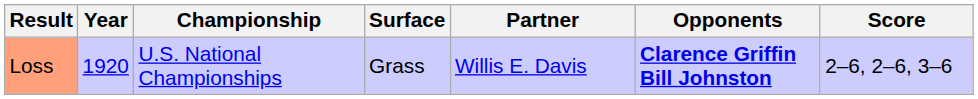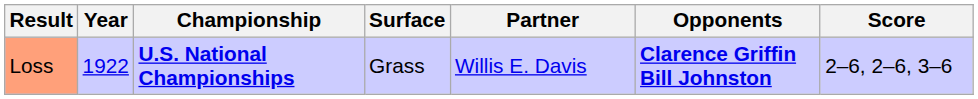 <table class="sortable wikitable">
 <tr>
 <th>Result</th>
 <th style="width:30px">Year</th>
 <th style="width:170px">Championship</th>
 <th style="width:50px">Surface</th>
 <th style="width:135px">Partner</th>
 <th style="width:135px">Opponents</th>
 <th style="width:110px" class="unsortable">Score</th>
 </tr>
 <tr bgcolor="#CCCCFF">
 <td style="background:#ffa07a;">Loss</td>
-<td><a href='#'>1920</a></td>
-<td><a href='#'>U.S. National Championships</a></td>
+<td><a href='#'>1922</a></td>
+<td><strong><a href='#'>U.S. National Championships</a></strong></td>
 <td>Grass</td>
 <td> <a href='#'>Willis E. Davis</a></td>
 <td><strong> <a href='#'>Clarence Griffin</a> <br>  <a href='#'>Bill Johnston</a></strong></td>
 <td>2–6, 2–6, 3–6</td>
 </tr>
 </table>
